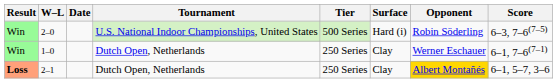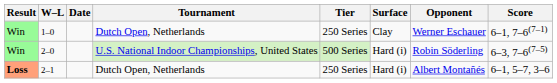 <table class="sortable wikitable">
 <tr>
 <th>Result</th>
 <th class="unsortable">W–L</th>
 <th>Date</th>
 <th>Tournament</th>
 <th>Tier</th>
 <th>Surface</th>
 <th>Opponent</th>
 <th class="unsortable">Score</th>
 </tr>
 <tr>
 <td style="background:#98FB98;">Win</td>
+<td><small>1–0</small></td>
+<td><a href='#'></a></td>
+<td><a href='#'>Dutch Open</a>, Netherlands</td>
+<td>250 Series</td>
+<td>Clay</td>
+<td> <a href='#'>Werner Eschauer</a></td>
+<td>6–1, 7–6<sup>(7–1)</sup></td>
+</tr>
+<tr>
+<td style="background:#98FB98;">Win</td>
 <td><small>2–0</small></td>
 <td><a href='#'></a></td>
 <td style="background:#d4f1c5;"><a href='#'>U.S. National Indoor Championships</a>, United States</td>
 <td style="background:#d4f1c5;">500 Series</td>
 <td>Hard (i)</td>
 <td> <a href='#'>Robin Söderling</a></td>
 <td>6–3, 7–6<sup>(7–5)</sup></td>
 </tr>
 <tr>
-<td style="background:#98FB98;">Win</td>
-<td><small>1–0</small></td>
-<td><a href='#'></a></td>
-<td><a href='#'>Dutch Open</a>, Netherlands</td>
-<td>250 Series</td>
-<td>Clay</td>
-<td> <a href='#'>Werner Eschauer</a></td>
-<td>6–1, 7–6<sup>(7–1)</sup></td>
-</tr>
-<tr>
 <td style="background:#FFA07A;"><strong>Loss</strong></td>
 <td><small>2–1</small></td>
 <td><a href='#'></a></td>
 <td>Dutch Open, Netherlands</td>
 <td>250 Series</td>
-<td>Clay</td>
-<td style="background: gold;"> <a href='#'>Albert Montañés</a></td>
+<td>Hard (i)</td>
+<td> <a href='#'>Albert Montañés</a></td>
 <td>6–1, 5–7, 3–6</td>
 </tr>
 </table>
